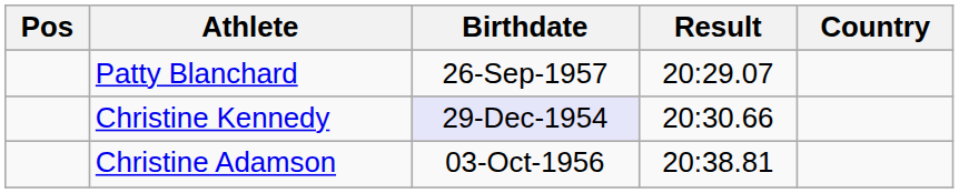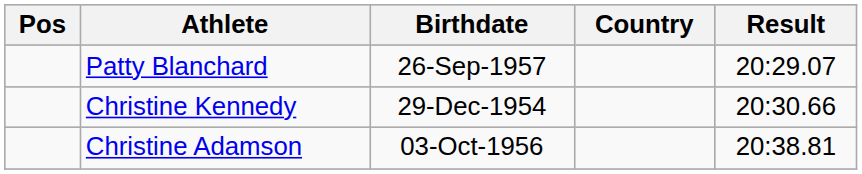 <table class="wikitable"  style="text-align:center; width:60%;">
 <tr>
 <th>Pos</th>
 <th>Athlete</th>
 <th>Birthdate</th>
+<th>Country</th>
 <th>Result</th>
-<th>Country</th>
 </tr>
 <tr>
 <td align=center></td>
 <td align=left><a href='#'>Patty Blanchard</a></td>
 <td>26-Sep-1957</td>
+<td align=left></td>
 <td>20:29.07</td>
-<td align=left></td>
 </tr>
 <tr>
 <td align=center></td>
 <td align=left><a href='#'>Christine Kennedy</a></td>
-<td style="background: lavender;">29-Dec-1954</td>
+<td>29-Dec-1954</td>
+<td align=left></td>
 <td>20:30.66</td>
-<td align=left></td>
 </tr>
 <tr>
 <td align=center></td>
 <td align=left><a href='#'>Christine Adamson</a></td>
 <td>03-Oct-1956</td>
+<td align=left></td>
 <td>20:38.81</td>
-<td align=left></td>
 </tr>
 </table>
